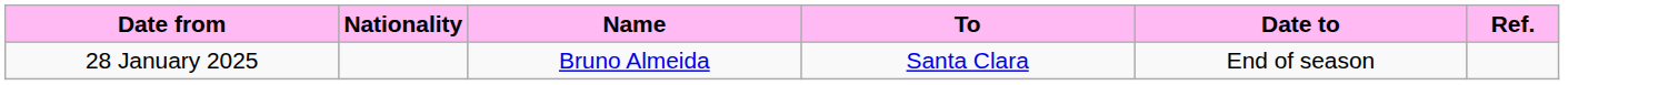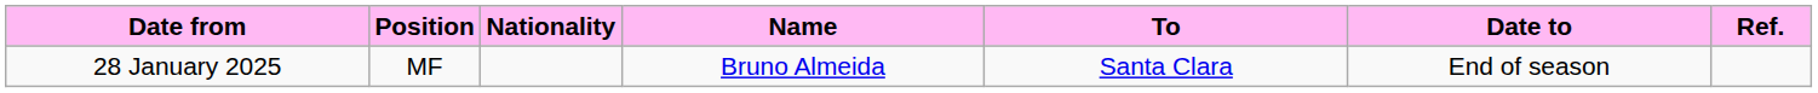 <table class="wikitable"  style="text-align:center; font-size:90%; ">
 <tr>
 <th style="background:#FFB9F3; color:#000000; width:200px;">Date from</th>
+<th style="background:#FFB9F3; color:#000000; width:50px;">Position</th>
 <th style="background:#FFB9F3; color:#000000; width:50px;">Nationality</th>
 <th style="background:#FFB9F3; color:#000000; width:200px;">Name</th>
 <th style="background:#FFB9F3; color:#000000; width:200px;">To</th>
 <th style="background:#FFB9F3; color:#000000; width:200px;">Date to</th>
 <th style="background:#FFB9F3; color:#000000; width:50px;">Ref.</th>
 </tr>
 <tr>
 <td>28 January 2025</td>
+<td>MF</td>
 <td></td>
 <td><a href='#'>Bruno Almeida</a></td>
 <td><a href='#'>Santa Clara</a></td>
 <td>End of season</td>
 <td></td>
 </tr>
 </table>
